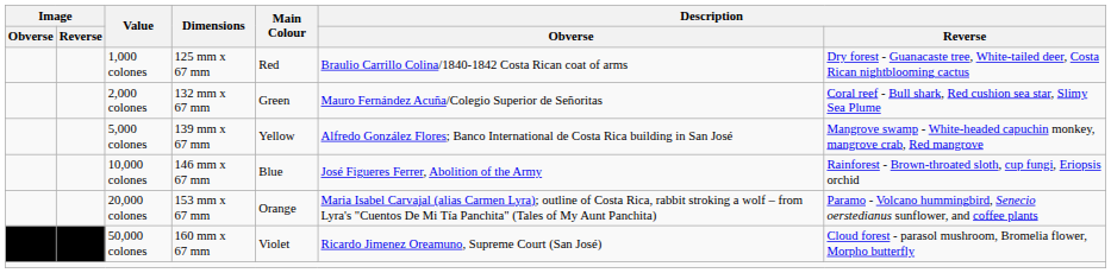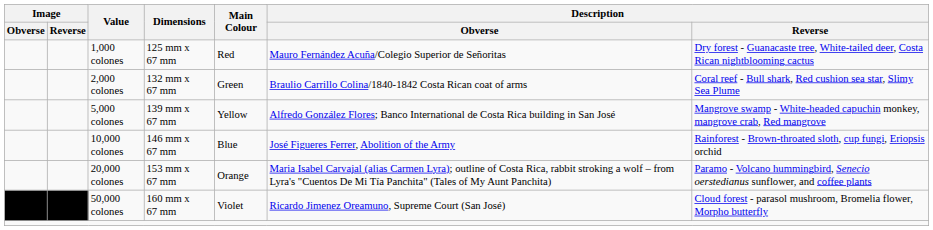 <table class="wikitable" style="font-size: 90%">
 <tr>
 <th colspan=2>Image</th>
 <th rowspan=2>Value</th>
 <th rowspan=2>Dimensions</th>
 <th rowspan=2>Main Colour</th>
 <th colspan=2>Description</th>
 </tr>
 <tr>
 <th>Obverse</th>
 <th>Reverse</th>
 <th>Obverse</th>
 <th>Reverse</th>
 </tr>
 <tr>
 <td></td>
 <td></td>
 <td>1,000 colones</td>
 <td>125 mm x 67 mm</td>
 <td>Red</td>
-<td><a href='#'>Braulio Carrillo Colina</a>/1840-1842 Costa Rican coat of arms</td>
+<td><a href='#'>Mauro Fernández Acuña</a>/Colegio Superior de Señoritas</td>
 <td><a href='#'>Dry forest</a> - <a href='#'>Guanacaste tree</a>, <a href='#'>White-tailed deer</a>, <a href='#'>Costa Rican nightblooming cactus</a></td>
 </tr>
 <tr>
 <td></td>
 <td></td>
 <td>2,000 colones</td>
 <td>132 mm x 67 mm</td>
 <td>Green</td>
-<td><a href='#'>Mauro Fernández Acuña</a>/Colegio Superior de Señoritas</td>
+<td><a href='#'>Braulio Carrillo Colina</a>/1840-1842 Costa Rican coat of arms</td>
 <td><a href='#'>Coral reef</a> - <a href='#'>Bull shark</a>, <a href='#'>Red cushion sea star</a>, <a href='#'>Slimy Sea Plume</a></td>
 </tr>
 <tr>
 <td></td>
 <td></td>
 <td>5,000 colones</td>
 <td>139 mm x 67 mm</td>
 <td>Yellow</td>
 <td><a href='#'>Alfredo González Flores</a>; Banco International de Costa Rica building in San José</td>
 <td><a href='#'>Mangrove swamp</a> - <a href='#'>White-headed capuchin</a> monkey, <a href='#'>mangrove crab</a>, <a href='#'>Red mangrove</a></td>
 </tr>
 <tr>
 <td></td>
 <td></td>
 <td>10,000 colones</td>
 <td>146 mm x 67 mm</td>
 <td>Blue</td>
 <td><a href='#'>José Figueres Ferrer</a>, <a href='#'>Abolition of the Army</a></td>
 <td><a href='#'>Rainforest</a> - <a href='#'>Brown-throated sloth</a>, <a href='#'>cup fungi</a>, <a href='#'>Eriopsis</a> orchid</td>
 </tr>
 <tr>
 <td></td>
 <td></td>
 <td>20,000 colones</td>
 <td>153 mm x 67 mm</td>
 <td>Orange</td>
 <td><a href='#'>Maria Isabel Carvajal (alias Carmen Lyra)</a>; outline of Costa Rica, rabbit stroking a wolf – from Lyra's "Cuentos De Mi Tía Panchita" (Tales of My Aunt Panchita)</td>
 <td><a href='#'>Paramo</a> - <a href='#'>Volcano hummingbird</a>, <em><a href='#'>Senecio</a> oerstedianus</em> sunflower, and <a href='#'>coffee plants</a></td>
 </tr>
 <tr>
 <td style="text-align:center; background:#000;">250px</td>
 <td style="text-align:center; background:#000;">250px</td>
 <td>50,000 colones</td>
 <td>160 mm x 67 mm</td>
 <td>Violet</td>
 <td><a href='#'>Ricardo Jimenez Oreamuno</a>, Supreme Court (San José)</td>
 <td><a href='#'>Cloud forest</a> - parasol mushroom, Bromelia flower, <a href='#'>Morpho butterfly</a></td>
 </tr>
 <tr>
 <td colspan=7></td>
 </tr>
 </table>
